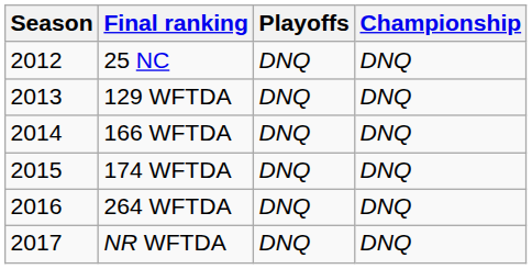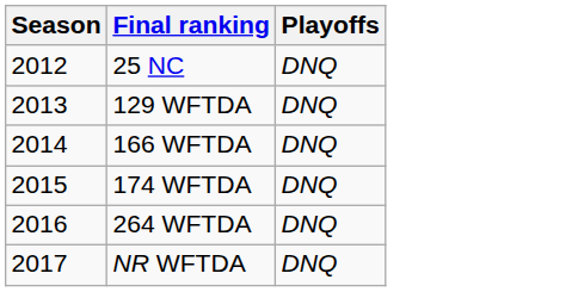 <table class="wikitable sortable">
 <tr>
 <th>Season</th>
 <th><a href='#'>Final ranking</a></th>
 <th>Playoffs</th>
-<th><a href='#'>Championship</a></th>
 </tr>
 <tr>
 <td>2012</td>
 <td>25 <a href='#'>NC</a></td>
-<td><em>DNQ</em></td>
 <td><em>DNQ</em></td>
 </tr>
 <tr>
 <td>2013</td>
 <td>129 WFTDA</td>
 <td><em>DNQ</em></td>
-<td><em>DNQ</em></td>
 </tr>
 <tr>
 <td>2014</td>
 <td>166 WFTDA</td>
-<td><em>DNQ</em></td>
 <td><em>DNQ</em></td>
 </tr>
 <tr>
 <td>2015</td>
 <td>174 WFTDA</td>
 <td><em>DNQ</em></td>
-<td><em>DNQ</em></td>
 </tr>
 <tr>
 <td>2016</td>
 <td>264 WFTDA</td>
-<td><em>DNQ</em></td>
 <td><em>DNQ</em></td>
 </tr>
 <tr>
 <td>2017</td>
 <td><em>NR</em> WFTDA</td>
 <td><em>DNQ</em></td>
-<td><em>DNQ</em></td>
 </tr>
 </table>
